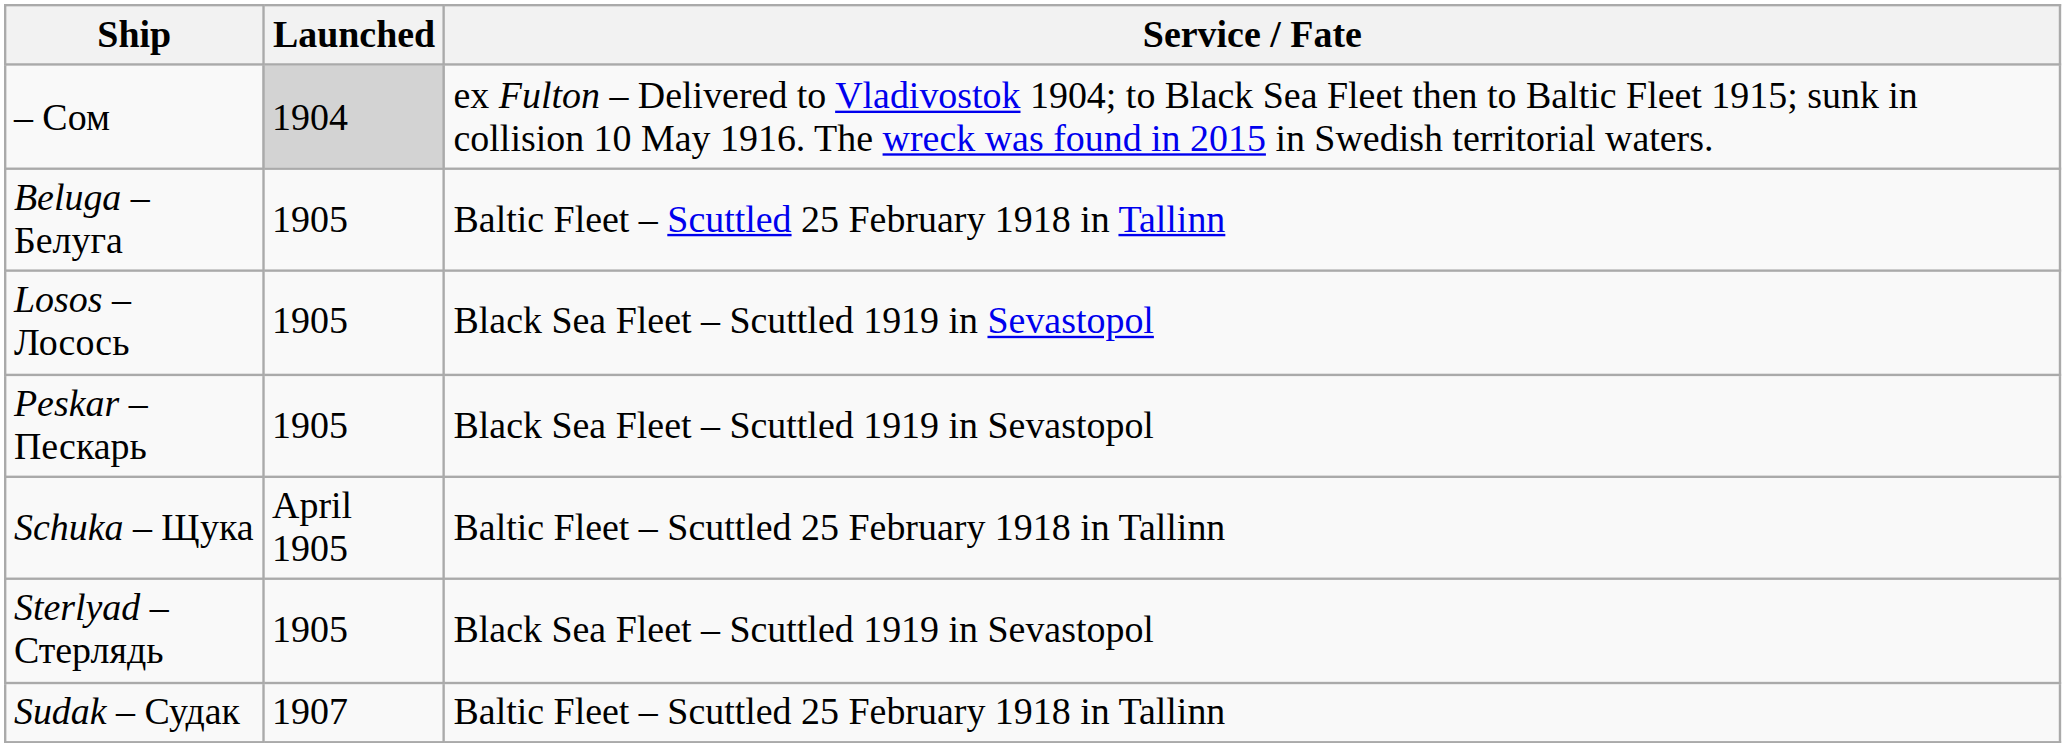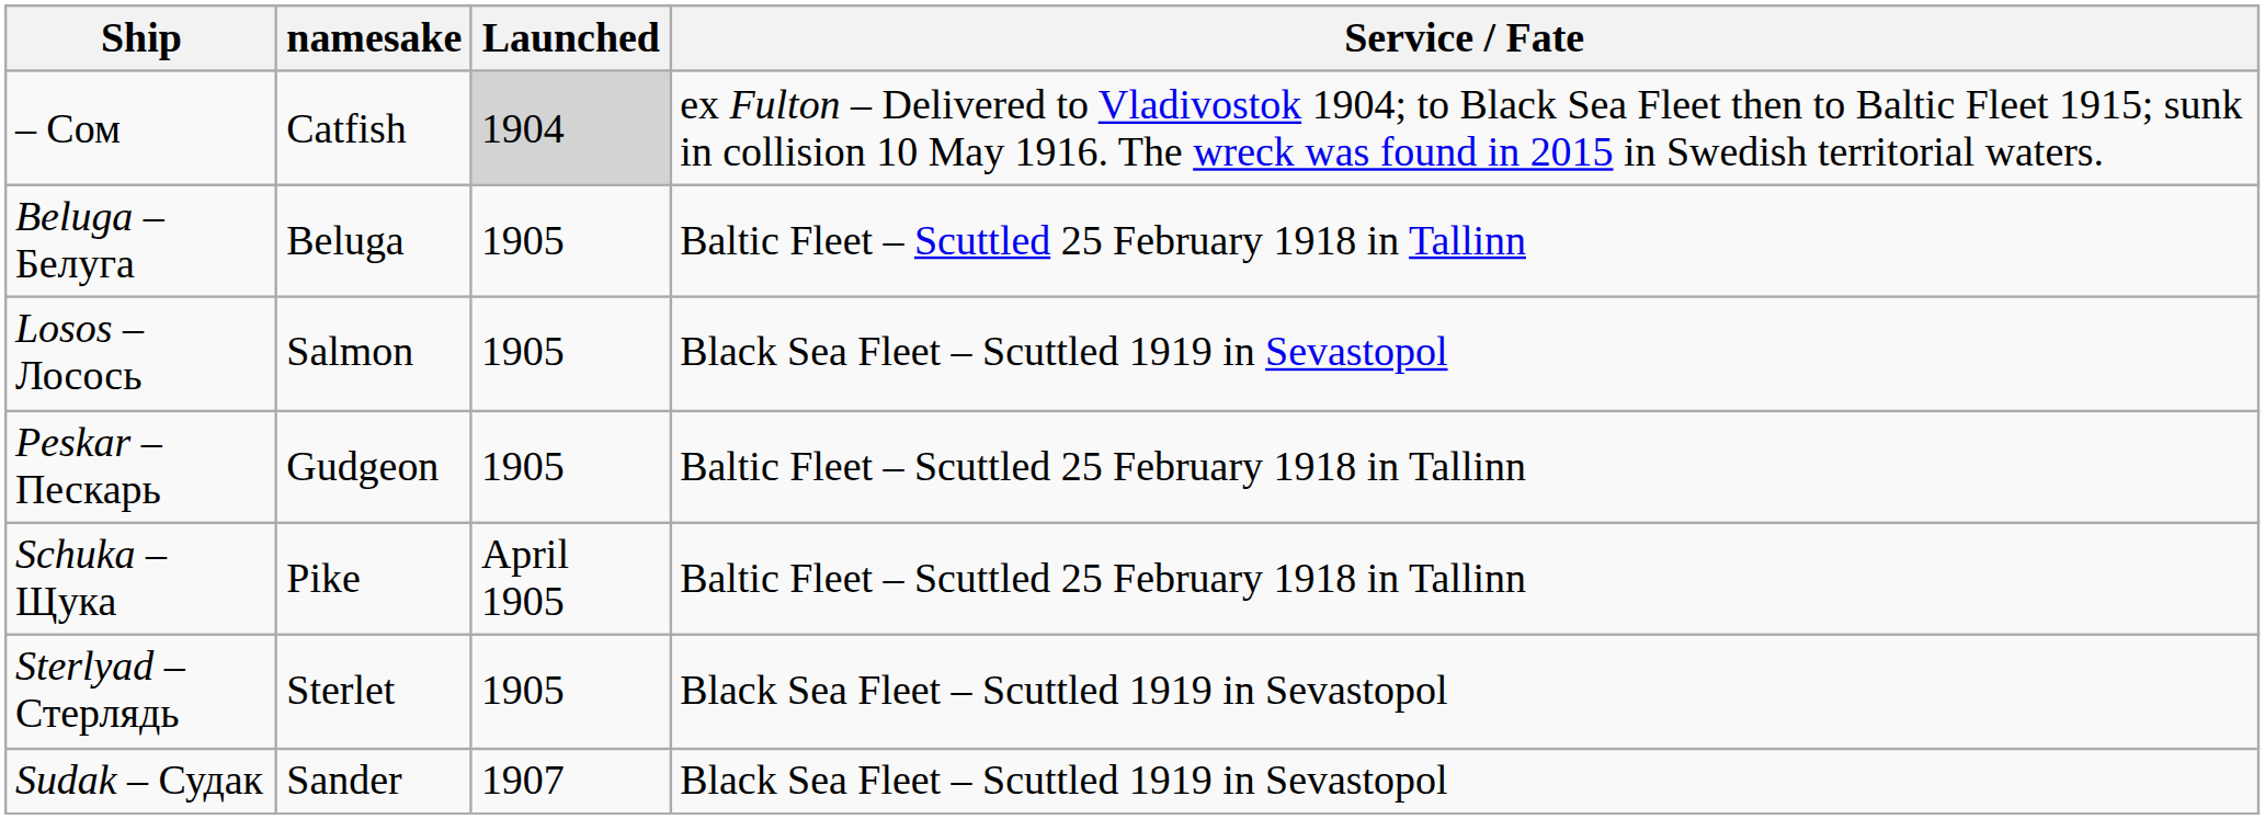 <table class="wikitable" border="1">
 <tr>
 <th>Ship</th>
+<th>namesake</th>
 <th>Launched</th>
 <th>Service / Fate</th>
 </tr>
 <tr>
 <td> – Сом</td>
+<td>Catfish</td>
 <td style="background: lightgrey;">1904</td>
 <td>ex <em>Fulton</em> – Delivered to <a href='#'>Vladivostok</a> 1904; to Black Sea Fleet then to Baltic Fleet 1915; sunk in collision 10 May 1916. The <a href='#'>wreck was found in 2015</a> in Swedish territorial waters.</td>
 </tr>
 <tr>
 <td><em>Beluga</em> – Белуга</td>
+<td>Beluga</td>
 <td>1905</td>
 <td>Baltic Fleet – <a href='#'>Scuttled</a> 25 February 1918 in <a href='#'>Tallinn</a></td>
 </tr>
 <tr>
 <td><em>Losos</em> – Лосось</td>
+<td>Salmon</td>
 <td>1905</td>
 <td>Black Sea Fleet – Scuttled 1919 in <a href='#'>Sevastopol</a></td>
 </tr>
 <tr>
 <td><em>Peskar</em> – Пескарь</td>
+<td>Gudgeon</td>
 <td>1905</td>
-<td>Black Sea Fleet – Scuttled 1919 in Sevastopol</td>
+<td>Baltic Fleet – Scuttled 25 February 1918 in Tallinn</td>
 </tr>
 <tr>
 <td><em>Schuka</em> – Щука</td>
+<td>Pike</td>
 <td>April 1905</td>
 <td>Baltic Fleet – Scuttled 25 February 1918 in Tallinn</td>
 </tr>
 <tr>
 <td><em>Sterlyad</em> – Стерлядь</td>
+<td>Sterlet</td>
 <td>1905</td>
 <td>Black Sea Fleet – Scuttled 1919 in Sevastopol</td>
 </tr>
 <tr>
 <td><em>Sudak</em> – Судак</td>
+<td>Sander</td>
 <td>1907</td>
-<td>Baltic Fleet – Scuttled 25 February 1918 in Tallinn</td>
+<td>Black Sea Fleet – Scuttled 1919 in Sevastopol</td>
 </tr>
 </table>
